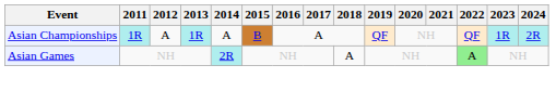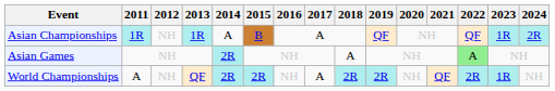 <table class="wikitable" style="font-size: 90%; text-align:center">
 <tr>
 <th>Event</th>
 <th>2011</th>
 <th>2012</th>
 <th>2013</th>
 <th>2014</th>
 <th>2015</th>
 <th>2016</th>
 <th>2017</th>
 <th>2018</th>
 <th>2019</th>
 <th>2020</th>
 <th>2021</th>
 <th>2022</th>
 <th>2023</th>
 <th>2024</th>
 </tr>
 <tr>
 <td bgcolor="#ECF2FF"; align="left"><a href='#'>Asian Championships</a></td>
 <td bgcolor=AFEEEE><a href='#'>1R</a></td>
-<td>A</td>
+<td style=color:#ccc>NH</td>
 <td bgcolor=AFEEEE><a href='#'>1R</a></td>
 <td>A</td>
 <td bgcolor=CD7F32><a href='#'>B</a></td>
 <td colspan="3">A</td>
 <td bgcolor=FFEBCD><a href='#'>QF</a></td>
 <td colspan="2" style=color:#ccc>NH</td>
 <td bgcolor=FFEBCD><a href='#'>QF</a></td>
 <td bgcolor=AFEEEE><a href='#'>1R</a></td>
 <td bgcolor=AFEEEE><a href='#'>2R</a></td>
 </tr>
 <tr>
 <td bgcolor="#ECF2FF"; align="left"><a href='#'>Asian Games</a></td>
 <td colspan="3" style=color:#ccc>NH</td>
 <td bgcolor=AFEEEE><a href='#'>2R</a></td>
 <td colspan="3" style=color:#ccc>NH</td>
 <td>A</td>
 <td colspan="3" style=color:#ccc>NH</td>
 <td style="background: lightgreen;">A</td>
 <td colspan="2" style=color:#ccc>NH</td>
 </tr>
+<tr>
+<td bgcolor="#ECF2FF"; align="left"><a href='#'>World Championships</a></td>
+<td>A</td>
+<td style=color:#ccc>NH</td>
+<td bgcolor=FFEBCD><a href='#'>QF</a></td>
+<td bgcolor=AFEEEE><a href='#'>2R</a></td>
+<td bgcolor=AFEEEE><a href='#'>2R</a></td>
+<td style=color:#ccc>NH</td>
+<td>A</td>
+<td bgcolor=AFEEEE><a href='#'>2R</a></td>
+<td bgcolor=AFEEEE><a href='#'>2R</a></td>
+<td style=color:#ccc>NH</td>
+<td bgcolor=FFEBCD><a href='#'>QF</a></td>
+<td bgcolor=AFEEEE><a href='#'>2R</a></td>
+<td bgcolor=AFEEEE><a href='#'>1R</a></td>
+<td style=color:#ccc>NH</td>
+</tr>
 </table>
